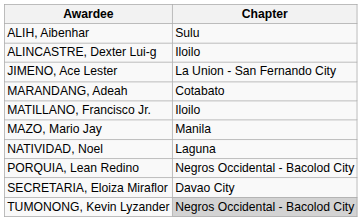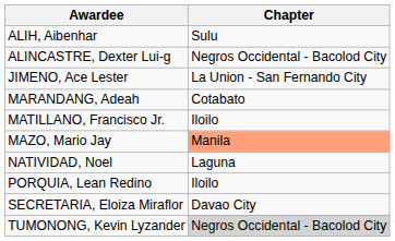 <table class="wikitable">
 <tr>
 <th>Awardee</th>
 <th>Chapter</th>
 </tr>
 <tr>
 <td>ALIH, Aibenhar</td>
 <td>Sulu</td>
 </tr>
 <tr>
 <td>ALINCASTRE, Dexter Lui-g</td>
-<td>Iloilo</td>
+<td>Negros Occidental - Bacolod City</td>
 </tr>
 <tr>
 <td>JIMENO, Ace Lester</td>
 <td>La Union - San Fernando City</td>
 </tr>
 <tr>
 <td>MARANDANG, Adeah</td>
 <td>Cotabato</td>
 </tr>
 <tr>
 <td>MATILLANO, Francisco Jr.</td>
 <td>Iloilo</td>
 </tr>
 <tr>
 <td>MAZO, Mario Jay</td>
-<td>Manila</td>
+<td style="background: lightsalmon;">Manila</td>
 </tr>
 <tr>
 <td>NATIVIDAD, Noel</td>
 <td>Laguna</td>
 </tr>
 <tr>
 <td>PORQUIA, Lean Redino</td>
-<td>Negros Occidental - Bacolod City</td>
+<td>Iloilo</td>
 </tr>
 <tr>
 <td>SECRETARIA, Eloiza Miraflor</td>
 <td>Davao City</td>
 </tr>
 <tr>
 <td>TUMONONG, Kevin Lyzander</td>
 <td style="background: lightgrey;">Negros Occidental - Bacolod City</td>
 </tr>
 </table>
